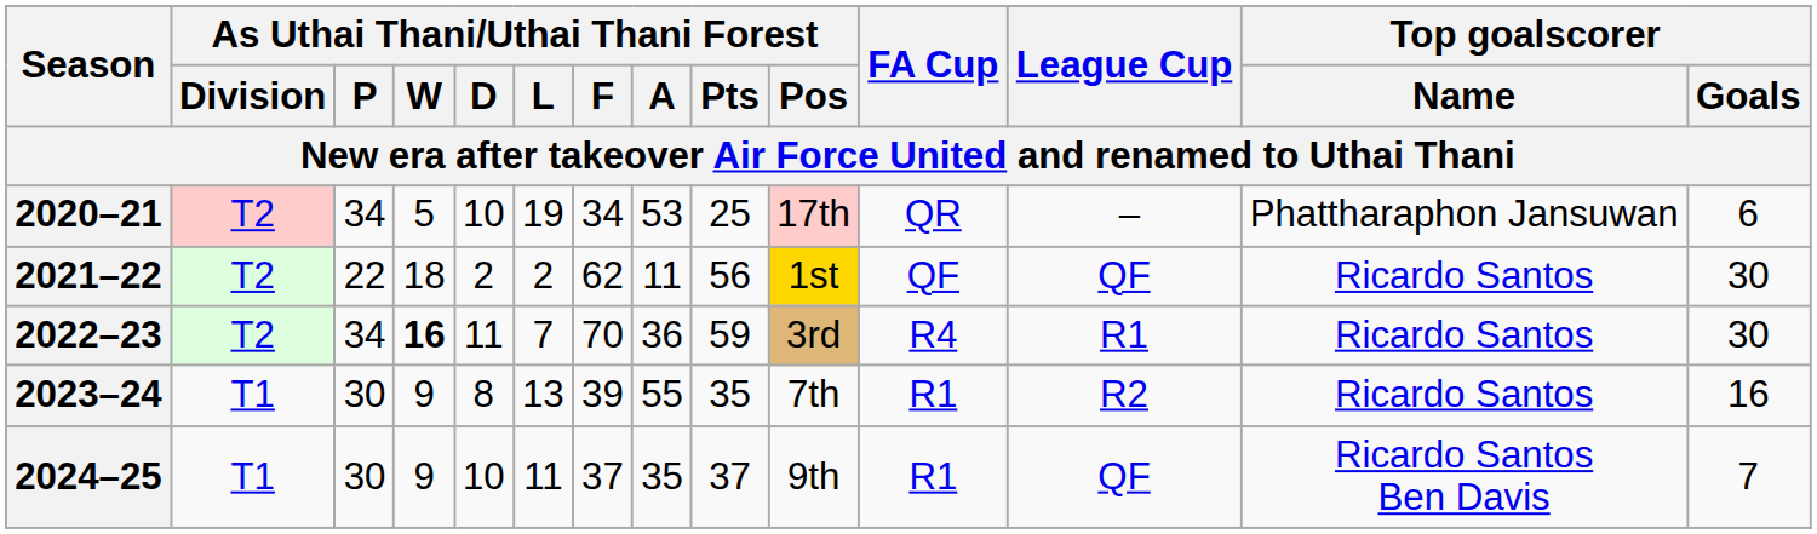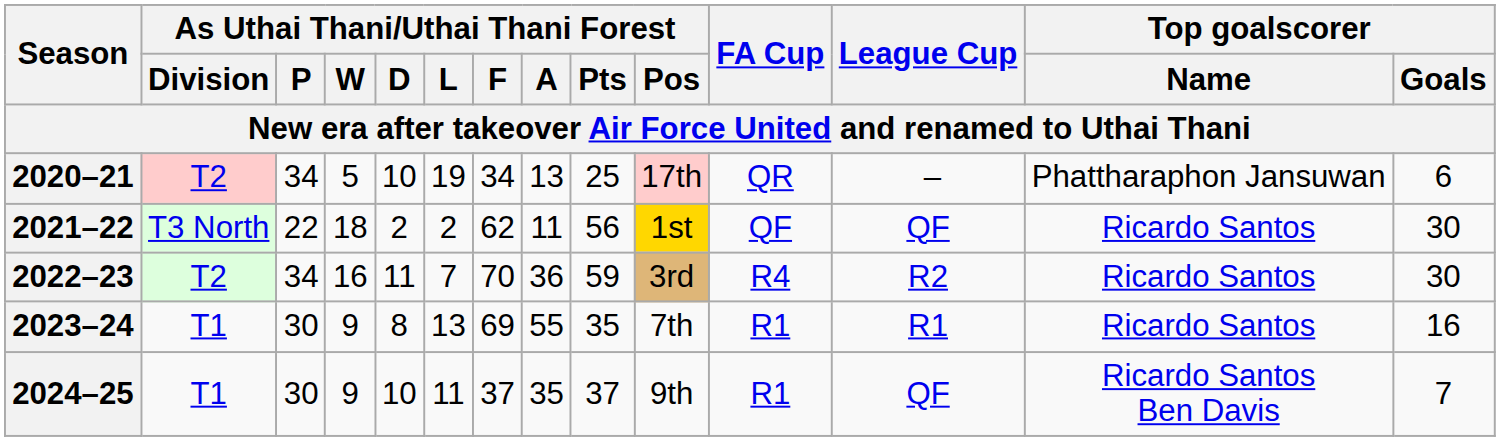 <table class="wikitable" style="text-align: center">
 <tr>
 <th rowspan=2>Season</th>
 <th colspan=9>As Uthai Thani/Uthai Thani Forest</th>
 <th rowspan=2><a href='#'>FA Cup</a></th>
 <th rowspan=2><a href='#'>League Cup</a></th>
 <th colspan=2>Top goalscorer</th>
 </tr>
 <tr>
 <th>Division</th>
 <th>P</th>
 <th>W</th>
 <th>D</th>
 <th>L</th>
 <th>F</th>
 <th>A</th>
 <th>Pts</th>
 <th>Pos</th>
 <th>Name</th>
 <th>Goals</th>
 </tr>
 <tr>
 <th colspan="14">New era after takeover <a href='#'>Air Force United</a> and renamed to Uthai Thani</th>
 </tr>
 <tr>
 <th>2020–21</th>
 <td bgcolor="#FFCCCC"><a href='#'>T2</a></td>
 <td>34</td>
 <td>5</td>
 <td>10</td>
 <td>19</td>
 <td>34</td>
-<td>53</td>
+<td>13</td>
 <td>25</td>
 <td bgcolor="#FFCCCC">17th</td>
 <td><a href='#'>QR</a></td>
 <td> –</td>
 <td>Phattharaphon Jansuwan</td>
 <td>6</td>
 </tr>
 <tr>
 <th>2021–22</th>
-<td bgcolor="#DDFFDD"><a href='#'>T2</a></td>
+<td bgcolor="#DDFFDD"><a href='#'>T3 North</a></td>
 <td>22</td>
 <td>18</td>
 <td>2</td>
 <td>2</td>
 <td>62</td>
 <td>11</td>
 <td>56</td>
 <td bgcolor=gold>1st</td>
 <td><a href='#'>QF</a></td>
 <td><a href='#'>QF</a></td>
 <td><a href='#'>Ricardo Santos</a></td>
 <td>30</td>
 </tr>
 <tr>
 <th>2022–23</th>
 <td bgcolor="#DDFFDD"><a href='#'>T2</a></td>
 <td>34</td>
-<td><strong>16</strong></td>
+<td>16</td>
 <td>11</td>
 <td>7</td>
 <td>70</td>
 <td>36</td>
 <td>59</td>
 <td bgcolor=#deb678>3rd</td>
 <td><a href='#'>R4</a></td>
-<td><a href='#'>R1</a></td>
+<td><a href='#'>R2</a></td>
 <td><a href='#'>Ricardo Santos</a></td>
 <td>30</td>
 </tr>
 <tr>
 <th>2023–24</th>
 <td><a href='#'>T1</a></td>
 <td>30</td>
 <td>9</td>
 <td>8</td>
 <td>13</td>
-<td>39</td>
+<td>69</td>
 <td>55</td>
 <td>35</td>
 <td>7th</td>
 <td><a href='#'>R1</a></td>
-<td><a href='#'>R2</a></td>
+<td><a href='#'>R1</a></td>
 <td><a href='#'>Ricardo Santos</a></td>
 <td>16</td>
 </tr>
 <tr>
 <th>2024–25</th>
 <td><a href='#'>T1</a></td>
 <td>30</td>
 <td>9</td>
 <td>10</td>
 <td>11</td>
 <td>37</td>
 <td>35</td>
 <td>37</td>
 <td>9th</td>
 <td><a href='#'>R1</a></td>
 <td><a href='#'>QF</a></td>
 <td><a href='#'>Ricardo Santos</a><br><a href='#'>Ben Davis</a></td>
 <td>7</td>
 </tr>
 </table>
